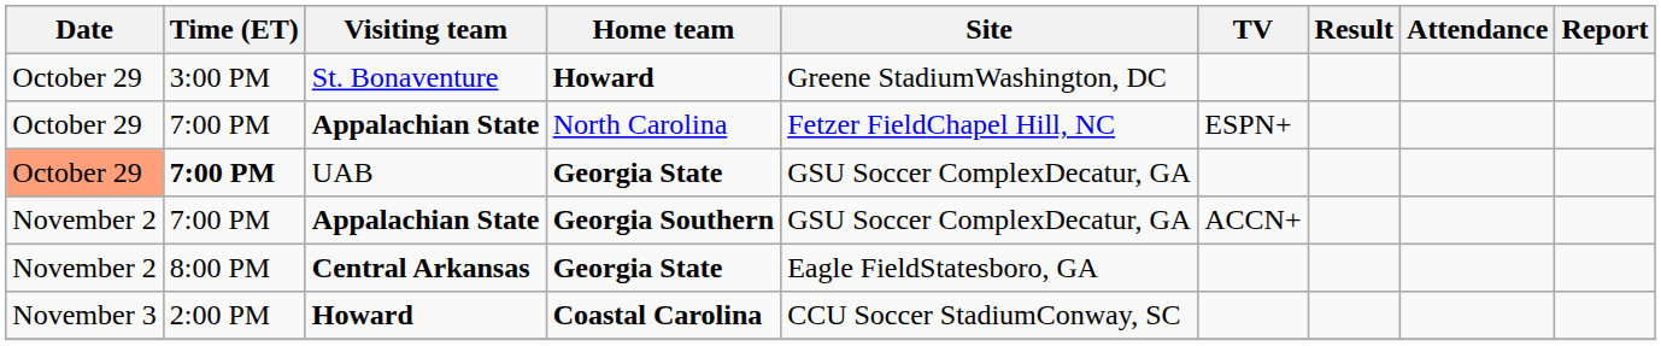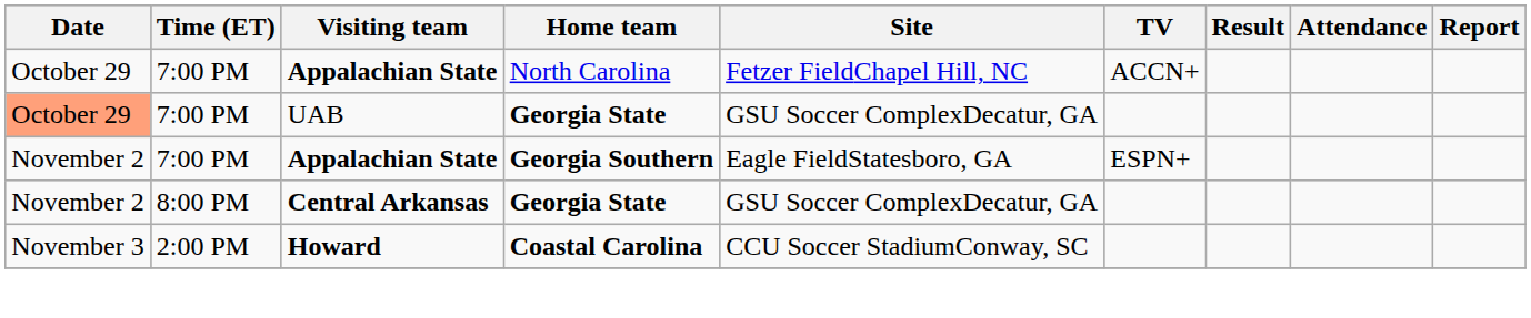 <table class="wikitable" style="font-size:95%;">
 <tr>
 <th>Date</th>
 <th>Time (ET)</th>
 <th>Visiting team</th>
 <th>Home team</th>
 <th>Site</th>
 <th>TV</th>
 <th>Result</th>
 <th>Attendance</th>
 <th>Report</th>
 </tr>
 <tr>
 <td>October 29</td>
-<td>3:00 PM</td>
-<td><a href='#'>St. Bonaventure</a></td>
-<td><strong>Howard</strong></td>
-<td>Greene StadiumWashington, DC</td>
-<td></td>
-<td></td>
-<td></td>
-<td></td>
-</tr>
-<tr>
-<td>October 29</td>
 <td>7:00 PM</td>
 <td><strong>Appalachian State</strong></td>
 <td><a href='#'>North Carolina</a></td>
 <td><a href='#'>Fetzer Field</a><a href='#'>Chapel Hill, NC</a></td>
-<td>ESPN+</td>
+<td>ACCN+</td>
 <td></td>
 <td></td>
 <td></td>
 </tr>
 <tr>
 <td style="background: lightsalmon;">October 29</td>
-<td><strong>7:00 PM</strong></td>
+<td>7:00 PM</td>
 <td>UAB</td>
 <td><strong>Georgia State</strong></td>
 <td>GSU Soccer ComplexDecatur, GA</td>
 <td></td>
 <td></td>
 <td></td>
 <td></td>
 </tr>
 <tr>
 <td>November 2</td>
 <td>7:00 PM</td>
 <td><strong>Appalachian State</strong></td>
 <td><strong>Georgia Southern</strong></td>
-<td>GSU Soccer ComplexDecatur, GA</td>
-<td>ACCN+</td>
+<td>Eagle FieldStatesboro, GA</td>
+<td>ESPN+</td>
 <td></td>
 <td></td>
 <td></td>
 </tr>
 <tr>
 <td>November 2</td>
 <td>8:00 PM</td>
 <td><strong>Central Arkansas</strong></td>
 <td><strong>Georgia State</strong></td>
-<td>Eagle FieldStatesboro, GA</td>
+<td>GSU Soccer ComplexDecatur, GA</td>
 <td></td>
 <td></td>
 <td></td>
 <td></td>
 </tr>
 <tr>
 <td>November 3</td>
 <td>2:00 PM</td>
 <td><strong>Howard</strong></td>
 <td><strong>Coastal Carolina</strong></td>
 <td>CCU Soccer StadiumConway, SC</td>
 <td></td>
 <td></td>
 <td></td>
 <td></td>
 </tr>
 <tr>
 </tr>
 </table>
